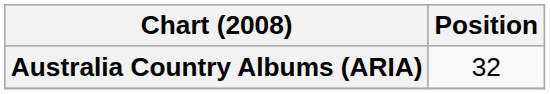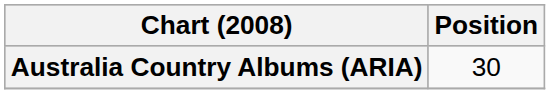 <table class="wikitable sortable plainrowheaders" style="text-align:center">
 <tr>
 <th scope="col">Chart (2008)</th>
 <th scope="col">Position</th>
 </tr>
 <tr>
 <th scope="row">Australia Country Albums (ARIA) </th>
-<td>32</td>
+<td>30</td>
 </tr>
 <tr>
 </tr>
 </table>
